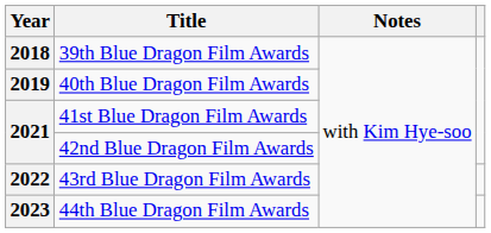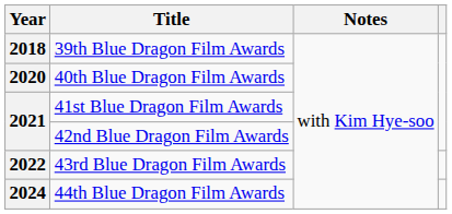 <table class="wikitable plainrowheaders sortable">
 <tr>
 <th scope="col">Year</th>
 <th scope="col">Title</th>
 <th scope="col">Notes</th>
 <th scope="col" class="unsortable"></th>
 </tr>
 <tr>
 <th scope="row">2018</th>
 <td><a href='#'>39th Blue Dragon Film Awards</a></td>
 <td rowspan="6">with <a href='#'>Kim Hye-soo</a></td>
 <td rowspan="4" style="text-align:center"></td>
 </tr>
 <tr>
-<th scope="row">2019</th>
+<th scope="row">2020</th>
 <td><a href='#'>40th Blue Dragon Film Awards</a></td>
 </tr>
 <tr>
 <th scope="row" rowspan="2">2021</th>
 <td><a href='#'>41st Blue Dragon Film Awards</a></td>
 </tr>
 <tr>
 <td><a href='#'>42nd Blue Dragon Film Awards</a></td>
 </tr>
 <tr>
 <th scope="row">2022</th>
 <td><a href='#'>43rd Blue Dragon Film Awards</a></td>
 <td style="text-align:center"></td>
 </tr>
 <tr>
-<th scope="row">2023</th>
+<th scope="row">2024</th>
 <td><a href='#'>44th Blue Dragon Film Awards</a></td>
 <td style="text-align:center"></td>
 </tr>
 </table>
